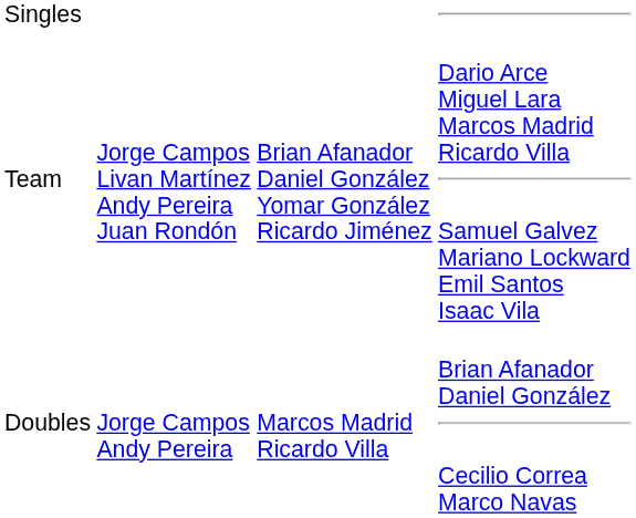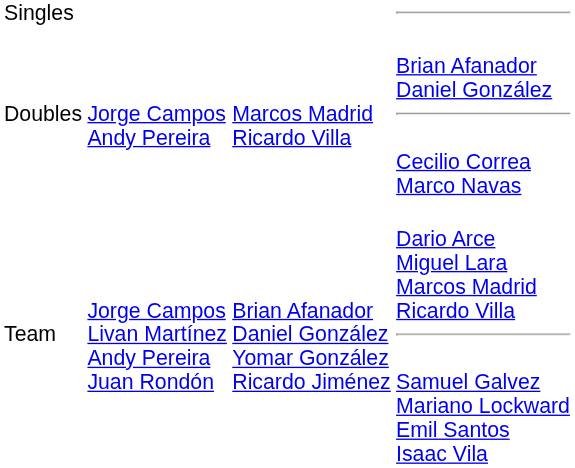 <table>
 <tr>
 <td>Singles</td>
 <td></td>
 <td></td>
 <td><hr></td>
 </tr>
 <tr>
+<td>Doubles</td>
+<td><br><a href='#'>Jorge Campos</a><br><a href='#'>Andy Pereira</a></td>
+<td><br><a href='#'>Marcos Madrid</a><br><a href='#'>Ricardo Villa</a></td>
+<td><br><a href='#'>Brian Afanador</a><br><a href='#'>Daniel González</a><hr><br><a href='#'>Cecilio Correa</a><br><a href='#'>Marco Navas</a></td>
+</tr>
+<tr>
 <td>Team</td>
 <td><br><a href='#'>Jorge Campos</a><br><a href='#'>Livan Martínez</a><br><a href='#'>Andy Pereira</a><br><a href='#'>Juan Rondón</a></td>
 <td><br><a href='#'>Brian Afanador</a><br><a href='#'>Daniel González</a><br><a href='#'>Yomar González</a><br><a href='#'>Ricardo Jiménez</a></td>
 <td><br><a href='#'>Dario Arce</a><br><a href='#'>Miguel Lara</a><br><a href='#'>Marcos Madrid</a><br><a href='#'>Ricardo Villa</a><hr><br><a href='#'>Samuel Galvez</a><br><a href='#'>Mariano Lockward</a><br><a href='#'>Emil Santos</a><br><a href='#'>Isaac Vila</a></td>
 </tr>
-<tr>
-<td>Doubles</td>
-<td><br><a href='#'>Jorge Campos</a><br><a href='#'>Andy Pereira</a></td>
-<td><br><a href='#'>Marcos Madrid</a><br><a href='#'>Ricardo Villa</a></td>
-<td><br><a href='#'>Brian Afanador</a><br><a href='#'>Daniel González</a><hr><br><a href='#'>Cecilio Correa</a><br><a href='#'>Marco Navas</a></td>
-</tr>
 </table>
